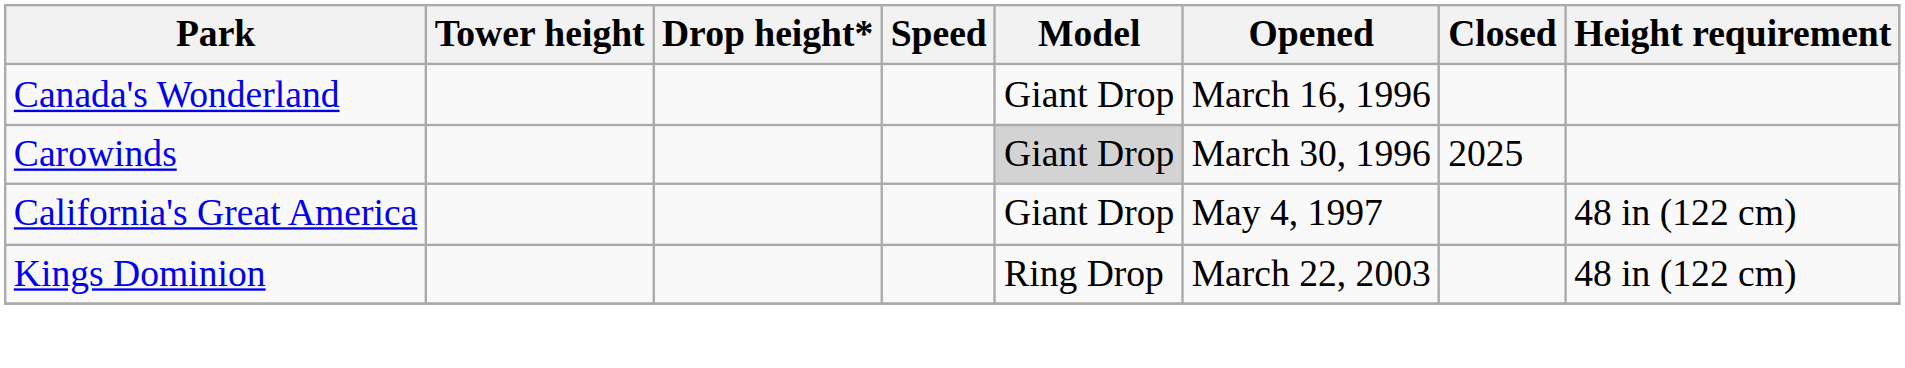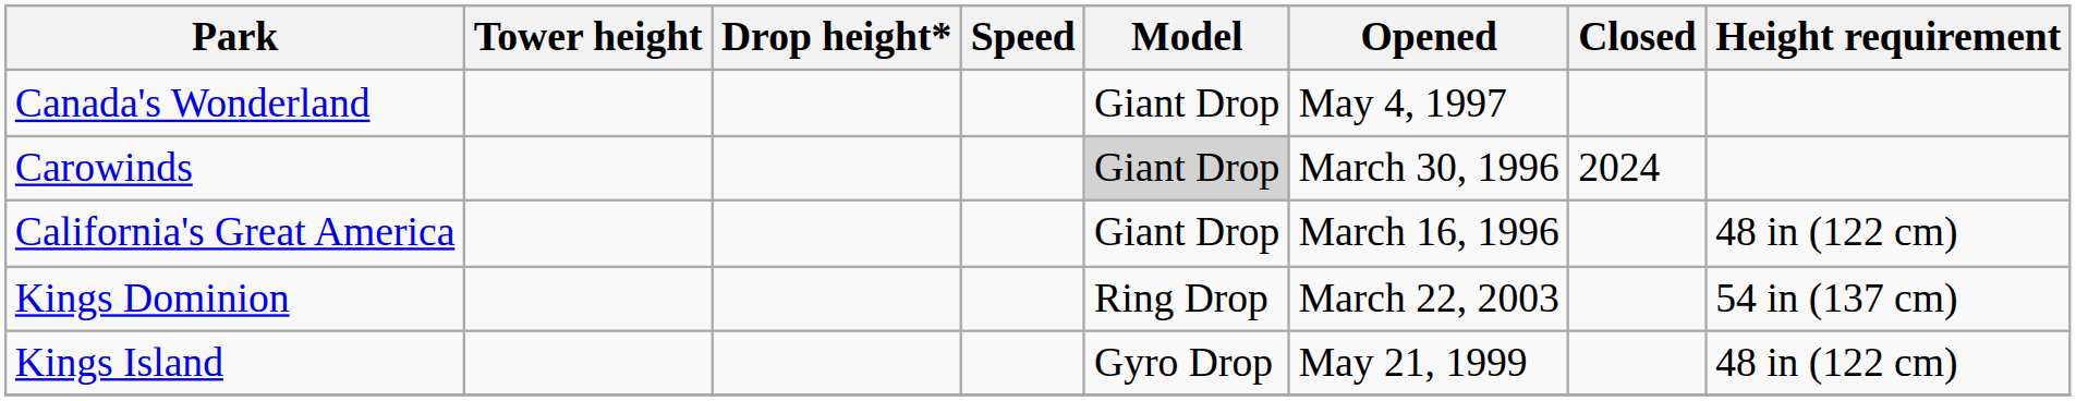 <table class=wikitable>
 <tr>
 <th>Park</th>
 <th>Tower height</th>
 <th>Drop height*</th>
 <th>Speed</th>
 <th>Model</th>
 <th>Opened</th>
 <th>Closed</th>
 <th>Height requirement</th>
 </tr>
 <tr>
 <td><a href='#'>Canada's Wonderland</a></td>
 <td></td>
 <td></td>
 <td></td>
 <td>Giant Drop</td>
-<td>March 16, 1996</td>
+<td>May 4, 1997</td>
 <td></td>
 <td></td>
 </tr>
 <tr>
 <td><a href='#'>Carowinds</a></td>
 <td></td>
 <td></td>
 <td></td>
 <td style="background: lightgrey;">Giant Drop</td>
 <td>March 30, 1996</td>
-<td>2025 </td>
+<td>2024 </td>
 <td></td>
 </tr>
 <tr>
 <td><a href='#'>California's Great America</a></td>
 <td></td>
 <td></td>
 <td></td>
 <td>Giant Drop</td>
-<td>May 4, 1997</td>
+<td>March 16, 1996</td>
 <td></td>
 <td>48 in (122 cm)</td>
 </tr>
 <tr>
 <td><a href='#'>Kings Dominion</a></td>
 <td></td>
 <td></td>
 <td></td>
 <td>Ring Drop</td>
 <td>March 22, 2003</td>
 <td></td>
+<td>54 in (137 cm)</td>
+</tr>
+<tr>
+<td><a href='#'>Kings Island</a></td>
+<td></td>
+<td></td>
+<td></td>
+<td>Gyro Drop</td>
+<td>May 21, 1999</td>
+<td></td>
 <td>48 in (122 cm)</td>
 </tr>
 <tr>
 </tr>
 </table>
